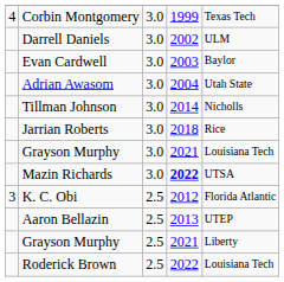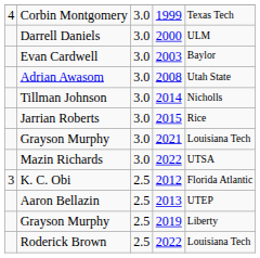 <table class="wikitable">
 <tr>
 </tr>
 <tr>
 <td>4</td>
 <td>Corbin Montgomery</td>
 <td>3.0</td>
 <td><a href='#'>1999</a></td>
 <td style="font-size:80%;">Texas Tech</td>
 </tr>
 <tr>
 <td></td>
 <td>Darrell Daniels</td>
 <td>3.0</td>
-<td><a href='#'>2002</a></td>
+<td><a href='#'>2000</a></td>
 <td style="font-size:80%;">ULM</td>
 </tr>
 <tr>
 <td></td>
 <td>Evan Cardwell</td>
 <td>3.0</td>
 <td><a href='#'>2003</a></td>
 <td style="font-size:80%;">Baylor</td>
 </tr>
 <tr>
 <td></td>
 <td><a href='#'>Adrian Awasom</a></td>
 <td>3.0</td>
-<td><a href='#'>2004</a></td>
+<td><a href='#'>2008</a></td>
 <td style="font-size:80%;">Utah State</td>
 </tr>
 <tr>
 <td></td>
 <td>Tillman Johnson</td>
 <td>3.0</td>
 <td><a href='#'>2014</a></td>
 <td style="font-size:80%;">Nicholls</td>
 </tr>
 <tr>
 <td></td>
 <td>Jarrian Roberts</td>
 <td>3.0</td>
-<td><a href='#'>2018</a></td>
+<td><a href='#'>2015</a></td>
 <td style="font-size:80%;">Rice</td>
 </tr>
 <tr>
 <td></td>
 <td>Grayson Murphy</td>
 <td>3.0</td>
 <td><a href='#'>2021</a></td>
 <td style="font-size:80%;">Louisiana Tech</td>
 </tr>
 <tr>
 <td></td>
 <td>Mazin Richards</td>
 <td>3.0</td>
-<td><strong><a href='#'>2022</a></strong></td>
+<td><a href='#'>2022</a></td>
 <td style="font-size:80%;">UTSA</td>
 </tr>
 <tr>
 <td>3</td>
 <td>K. C. Obi</td>
 <td>2.5</td>
 <td><a href='#'>2012</a></td>
 <td style="font-size:80%;">Florida Atlantic</td>
 </tr>
 <tr>
 <td></td>
 <td>Aaron Bellazin</td>
 <td>2.5</td>
 <td><a href='#'>2013</a></td>
 <td style="font-size:80%;">UTEP</td>
 </tr>
 <tr>
 <td></td>
 <td>Grayson Murphy</td>
 <td>2.5</td>
-<td><a href='#'>2021</a></td>
+<td><a href='#'>2019</a></td>
 <td style="font-size:80%;">Liberty</td>
 </tr>
 <tr>
 <td></td>
 <td>Roderick Brown</td>
 <td>2.5</td>
 <td><a href='#'>2022</a></td>
 <td style="font-size:80%;">Louisiana Tech</td>
 </tr>
 </table>
